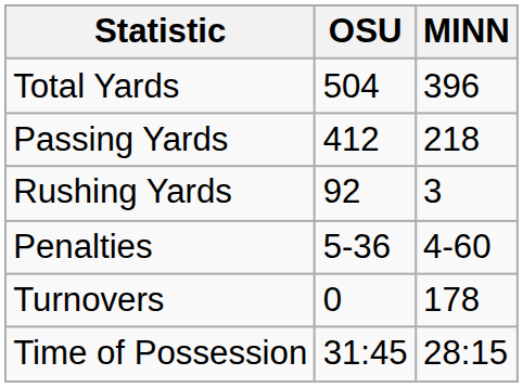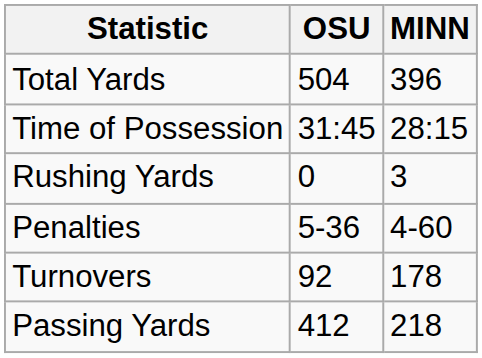 <table class="wikitable">
 <tr>
 <th>Statistic</th>
 <th>OSU</th>
 <th>MINN</th>
 </tr>
 <tr>
 <td>Total Yards</td>
 <td>504</td>
 <td>396</td>
 </tr>
 <tr>
-<td>Passing Yards</td>
-<td>412</td>
-<td>218</td>
+<td>Time of Possession</td>
+<td>31:45</td>
+<td>28:15</td>
 </tr>
 <tr>
 <td>Rushing Yards</td>
-<td>92</td>
+<td>0</td>
 <td>3</td>
 </tr>
 <tr>
 <td>Penalties</td>
 <td>5-36</td>
 <td>4-60</td>
 </tr>
 <tr>
 <td>Turnovers</td>
-<td>0</td>
+<td>92</td>
 <td>178</td>
 </tr>
 <tr>
-<td>Time of Possession</td>
-<td>31:45</td>
-<td>28:15</td>
+<td>Passing Yards</td>
+<td>412</td>
+<td>218</td>
 </tr>
 </table>
